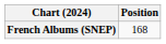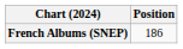 <table class="wikitable plainrowheaders" style="text-align:center">
 <tr>
 <th scope="col">Chart (2024)</th>
 <th scope="col">Position</th>
 </tr>
 <tr>
 <th scope="row">French Albums (SNEP)</th>
-<td>168</td>
+<td>186</td>
 </tr>
 </table>
